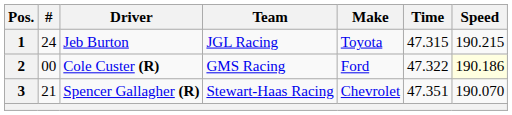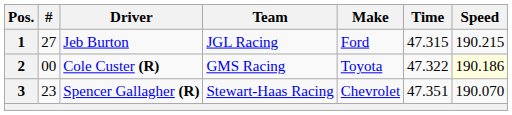 <table class="wikitable" style="font-size:95%">
 <tr>
 <th>Pos.</th>
 <th>#</th>
 <th>Driver</th>
 <th>Team</th>
 <th>Make</th>
 <th>Time</th>
 <th>Speed</th>
 </tr>
 <tr>
 <th>1</th>
-<td>24</td>
+<td>27</td>
 <td><a href='#'>Jeb Burton</a></td>
 <td><a href='#'>JGL Racing</a></td>
-<td><a href='#'>Toyota</a></td>
+<td><a href='#'>Ford</a></td>
 <td>47.315</td>
 <td>190.215</td>
 </tr>
 <tr>
 <th>2</th>
 <td>00</td>
 <td><a href='#'>Cole Custer</a> <strong>(R)</strong></td>
 <td><a href='#'>GMS Racing</a></td>
-<td><a href='#'>Ford</a></td>
+<td><a href='#'>Toyota</a></td>
 <td>47.322</td>
 <td style="background: lightyellow;">190.186</td>
 </tr>
 <tr>
 <th>3</th>
-<td>21</td>
+<td>23</td>
 <td><a href='#'>Spencer Gallagher</a> <strong>(R)</strong></td>
 <td><a href='#'>Stewart-Haas Racing</a></td>
 <td><a href='#'>Chevrolet</a></td>
 <td>47.351</td>
 <td>190.070</td>
 </tr>
 <tr>
 <th colspan="7"></th>
 </tr>
 </table>
